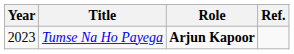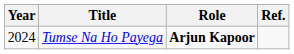 <table class="wikitable sortable">
 <tr>
 <th>Year</th>
 <th>Title</th>
 <th>Role</th>
 <th>Ref.</th>
 </tr>
 <tr>
-<td>2023</td>
+<td>2024</td>
 <td><em><a href='#'>Tumse Na Ho Payega</a></em></td>
 <td><strong>Arjun Kapoor</strong></td>
 <td></td>
 </tr>
 </table>
